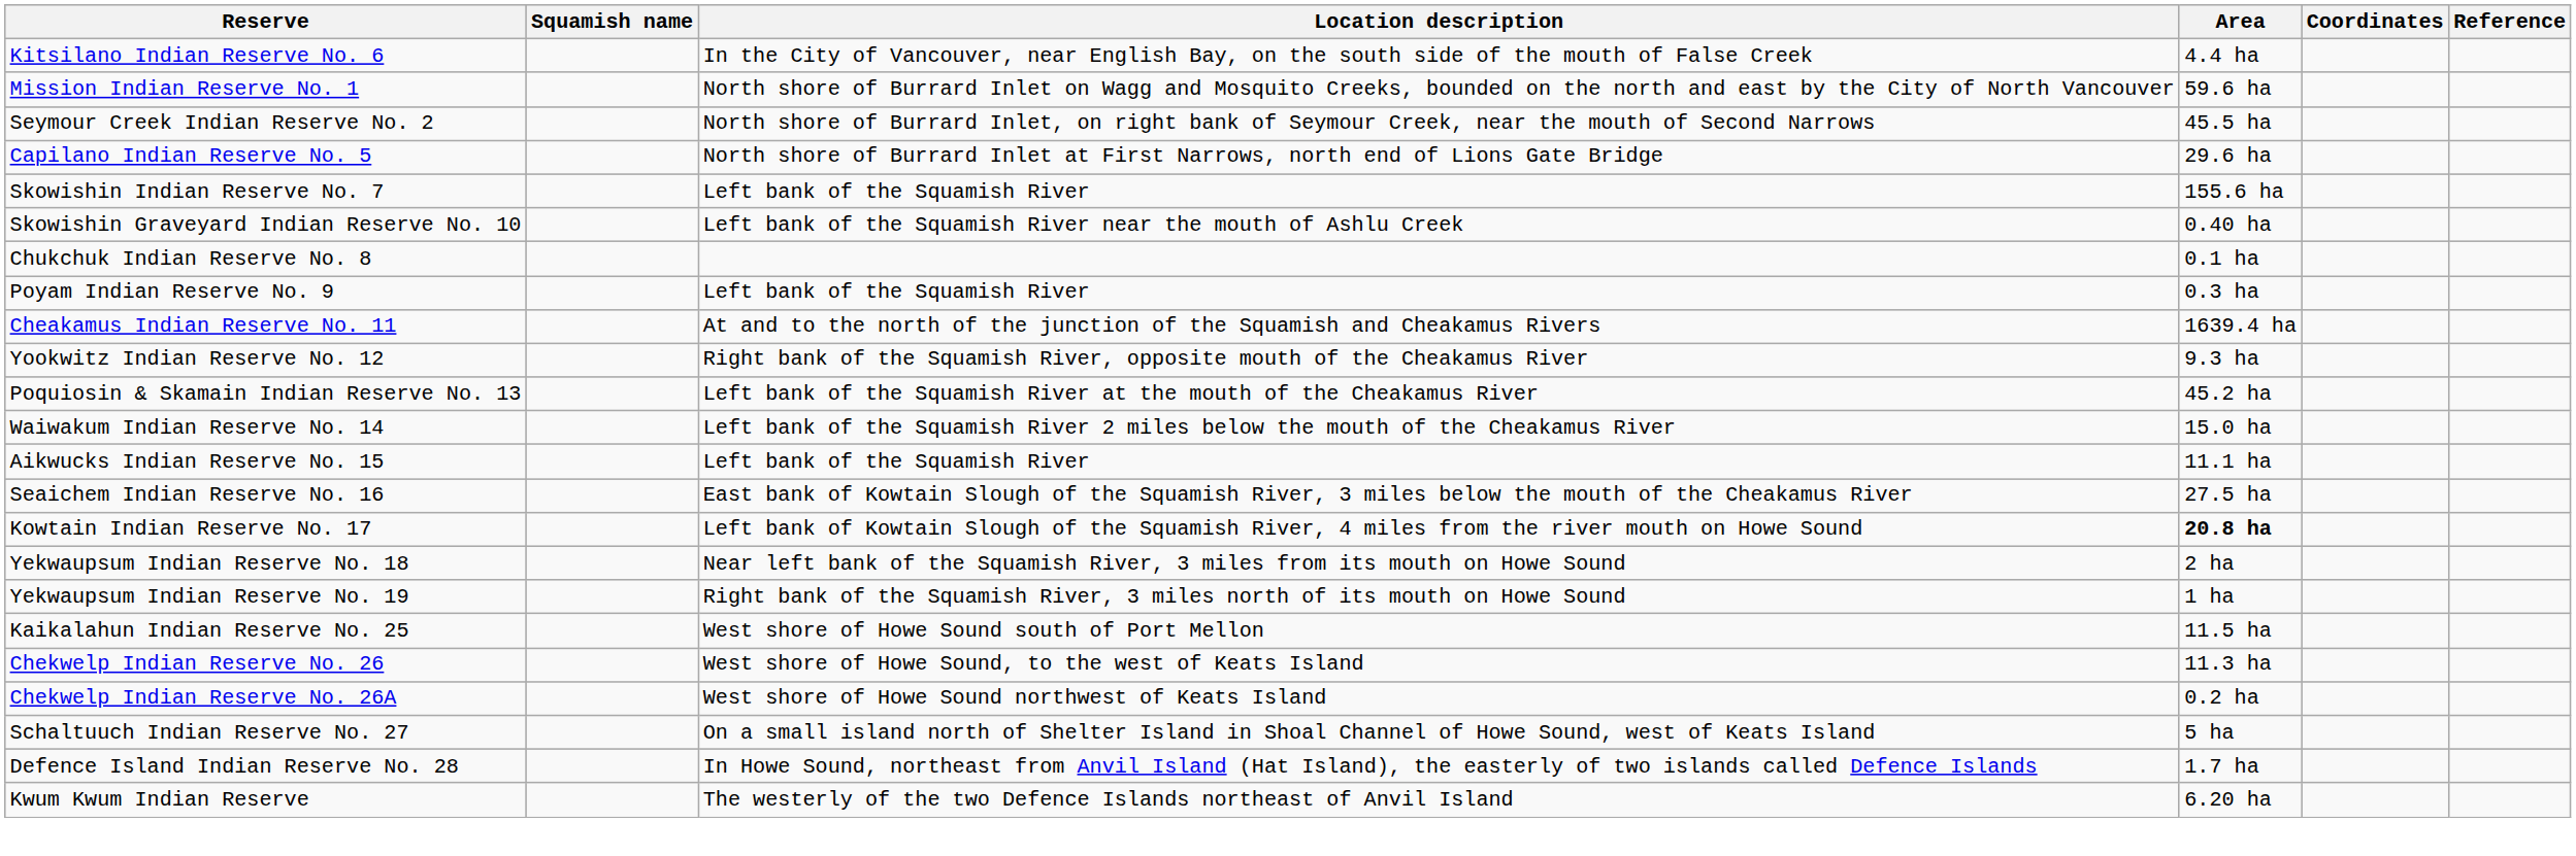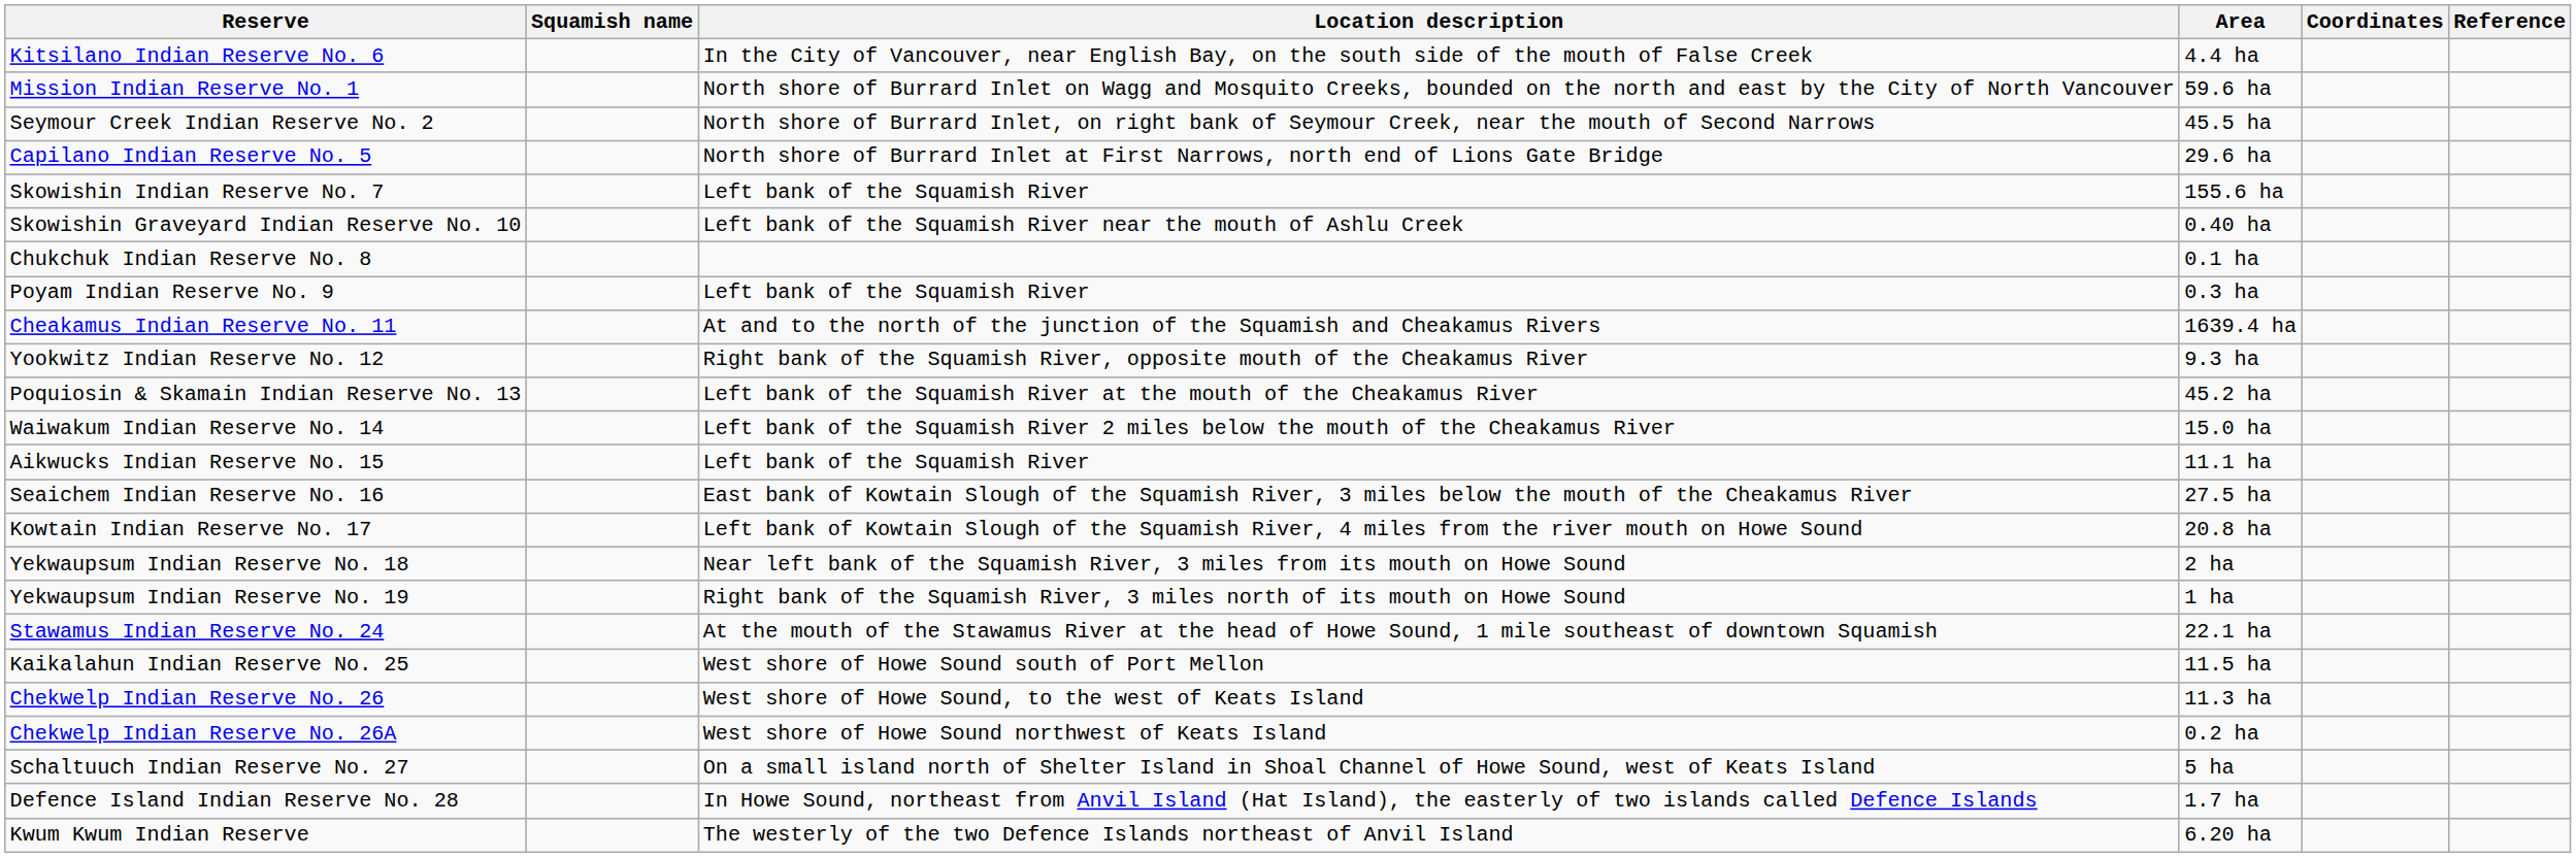 <table class="wikitable sortable">
 <tr>
 <th>Reserve</th>
 <th>Squamish name</th>
 <th>Location description</th>
 <th>Area</th>
 <th>Coordinates</th>
 <th>Reference</th>
 </tr>
 <tr>
 <td><a href='#'>Kitsilano Indian Reserve No. 6</a></td>
 <td></td>
 <td>In the City of Vancouver, near English Bay, on the south side of the mouth of False Creek</td>
 <td>4.4 ha</td>
 <td><small></small></td>
 <td></td>
 </tr>
 <tr>
 <td><a href='#'>Mission Indian Reserve No. 1</a></td>
 <td></td>
 <td>North shore of Burrard Inlet on Wagg and Mosquito Creeks, bounded on the north and east by the City of North Vancouver</td>
 <td>59.6 ha</td>
 <td><small></small></td>
 <td></td>
 </tr>
 <tr>
 <td>Seymour Creek Indian Reserve No. 2</td>
 <td></td>
 <td>North shore of Burrard Inlet, on right bank of Seymour Creek, near the mouth of Second Narrows</td>
 <td>45.5 ha</td>
 <td><small></small></td>
 <td></td>
 </tr>
 <tr>
 <td><a href='#'>Capilano Indian Reserve No. 5</a></td>
 <td></td>
 <td>North shore of Burrard Inlet at First Narrows, north end of Lions Gate Bridge</td>
 <td>29.6 ha</td>
 <td><small></small></td>
 <td></td>
 </tr>
 <tr>
 <td>Skowishin Indian Reserve No. 7</td>
 <td></td>
 <td>Left bank of the Squamish River</td>
 <td>155.6 ha</td>
 <td><small></small></td>
 <td></td>
 </tr>
 <tr>
 <td>Skowishin Graveyard Indian Reserve No. 10</td>
 <td></td>
 <td>Left bank of the Squamish River near the mouth of Ashlu Creek</td>
 <td>0.40 ha</td>
 <td><small></small></td>
 <td></td>
 </tr>
 <tr>
 <td>Chukchuk Indian Reserve No. 8</td>
 <td></td>
 <td></td>
 <td>0.1 ha</td>
 <td><small></small></td>
 <td></td>
 </tr>
 <tr>
 <td>Poyam Indian Reserve No. 9</td>
 <td></td>
 <td>Left bank of the Squamish River</td>
 <td>0.3 ha</td>
 <td><small></small></td>
 <td></td>
 </tr>
 <tr>
 <td><a href='#'>Cheakamus Indian Reserve No. 11</a></td>
 <td></td>
 <td>At and to the north of the junction of the Squamish and Cheakamus Rivers</td>
 <td>1639.4 ha</td>
 <td><small></small></td>
 <td></td>
 </tr>
 <tr>
 <td>Yookwitz Indian Reserve No. 12</td>
 <td></td>
 <td>Right bank of the Squamish River, opposite mouth of the Cheakamus River</td>
 <td>9.3 ha</td>
 <td><small></small></td>
 <td></td>
 </tr>
 <tr>
 <td>Poquiosin & Skamain Indian Reserve No. 13</td>
 <td></td>
 <td>Left bank of the Squamish River at the mouth of the Cheakamus River</td>
 <td>45.2 ha</td>
 <td><small></small></td>
 <td></td>
 </tr>
 <tr>
 <td>Waiwakum Indian Reserve No. 14</td>
 <td></td>
 <td>Left bank of the Squamish River 2 miles below the mouth of the Cheakamus River</td>
 <td>15.0 ha</td>
 <td><small></small></td>
 <td></td>
 </tr>
 <tr>
 <td>Aikwucks Indian Reserve No. 15</td>
 <td></td>
 <td>Left bank of the Squamish River</td>
 <td>11.1 ha</td>
 <td><small></small></td>
 <td></td>
 </tr>
 <tr>
 <td>Seaichem Indian Reserve No. 16</td>
 <td></td>
 <td>East bank of Kowtain Slough of the Squamish River, 3 miles below the mouth of the Cheakamus River</td>
 <td>27.5 ha</td>
 <td><small></small></td>
 <td></td>
 </tr>
 <tr>
 <td>Kowtain Indian Reserve No. 17</td>
 <td></td>
 <td>Left bank of Kowtain Slough of the Squamish River, 4 miles from the river mouth on Howe Sound</td>
-<td><strong>20.8 ha</strong></td>
+<td>20.8 ha</td>
 <td><small></small></td>
 <td></td>
 </tr>
 <tr>
 <td>Yekwaupsum Indian Reserve No. 18</td>
 <td></td>
 <td>Near left bank of the Squamish River, 3 miles from its mouth on Howe Sound</td>
 <td>2 ha</td>
 <td><small></small></td>
 <td></td>
 </tr>
 <tr>
 <td>Yekwaupsum Indian Reserve No. 19</td>
 <td></td>
 <td>Right bank of the Squamish River, 3 miles north of its mouth on Howe Sound</td>
 <td>1 ha</td>
+<td><small></small></td>
+<td></td>
+</tr>
+<tr>
+<td><a href='#'>Stawamus Indian Reserve No. 24</a></td>
+<td></td>
+<td>At the mouth of the Stawamus River at the head of Howe Sound, 1 mile southeast of downtown Squamish</td>
+<td>22.1 ha</td>
 <td><small></small></td>
 <td></td>
 </tr>
 <tr>
 <td>Kaikalahun Indian Reserve No. 25</td>
 <td></td>
 <td>West shore of Howe Sound south of Port Mellon</td>
 <td>11.5 ha</td>
 <td><small></small></td>
 <td></td>
 </tr>
 <tr>
 <td><a href='#'>Chekwelp Indian Reserve No. 26</a></td>
 <td></td>
 <td>West shore of Howe Sound, to the west of Keats Island</td>
 <td>11.3 ha</td>
 <td><small></small></td>
 <td></td>
 </tr>
 <tr>
 <td><a href='#'>Chekwelp Indian Reserve No. 26A</a></td>
 <td></td>
 <td>West shore of Howe Sound northwest of Keats Island</td>
 <td>0.2 ha</td>
 <td><small></small></td>
 <td></td>
 </tr>
 <tr>
 <td>Schaltuuch Indian Reserve No. 27</td>
 <td></td>
 <td>On a small island north of Shelter Island in Shoal Channel of Howe Sound, west of Keats Island</td>
 <td>5 ha</td>
 <td><small></small></td>
 <td></td>
 </tr>
 <tr>
 <td>Defence Island Indian Reserve No. 28</td>
 <td></td>
 <td>In Howe Sound, northeast from <a href='#'>Anvil Island</a> (Hat Island), the easterly of two islands called <a href='#'>Defence Islands</a></td>
 <td>1.7 ha</td>
 <td><small></small></td>
 <td></td>
 </tr>
 <tr>
 <td>Kwum Kwum Indian Reserve</td>
 <td></td>
 <td>The westerly of the two Defence Islands northeast of Anvil Island</td>
 <td>6.20 ha</td>
 <td><small></small></td>
 <td></td>
 </tr>
 </table>
